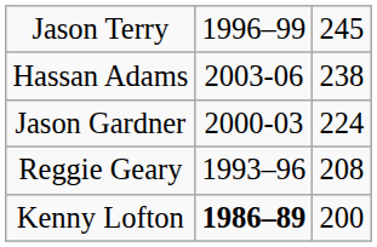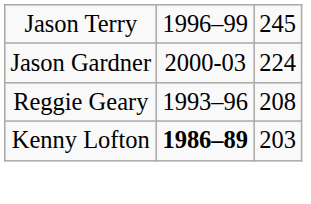 <table class="wikitable" style="text-align: center;">
 <tr>
 <td>Jason Terry</td>
 <td>1996–99</td>
 <td>245</td>
-</tr>
-<tr>
-<td>Hassan Adams</td>
-<td>2003-06</td>
-<td>238</td>
 </tr>
 <tr>
 <td>Jason Gardner</td>
 <td>2000-03</td>
 <td>224</td>
 </tr>
 <tr>
 <td>Reggie Geary</td>
 <td>1993–96</td>
 <td>208</td>
 </tr>
 <tr>
 <td>Kenny Lofton</td>
 <td><strong>1986–89</strong></td>
-<td>200</td>
+<td>203</td>
 </tr>
 </table>
